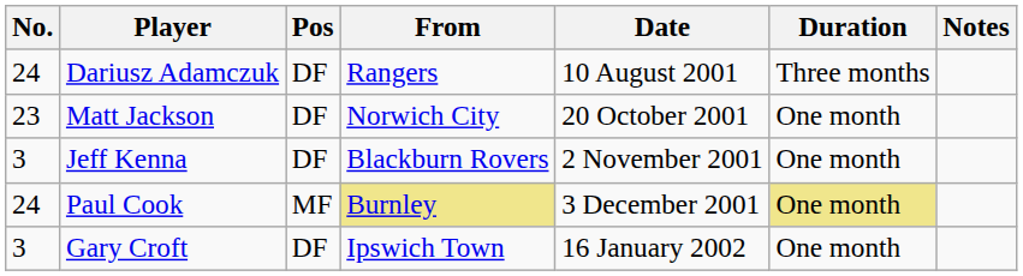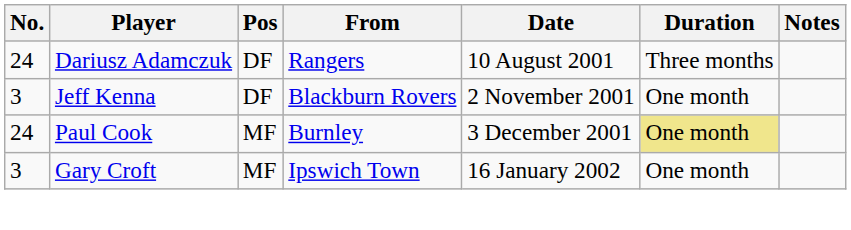 <table class="wikitable">
 <tr>
 <th>No.</th>
 <th>Player</th>
 <th>Pos</th>
 <th>From</th>
 <th>Date</th>
 <th>Duration</th>
 <th>Notes</th>
 </tr>
 <tr>
 <td>24</td>
 <td><a href='#'>Dariusz Adamczuk</a></td>
 <td>DF</td>
 <td><a href='#'>Rangers</a></td>
 <td>10 August 2001</td>
 <td>Three months</td>
 <td></td>
 </tr>
 <tr>
-<td>23</td>
-<td><a href='#'>Matt Jackson</a></td>
-<td>DF</td>
-<td><a href='#'>Norwich City</a></td>
-<td>20 October 2001</td>
-<td>One month</td>
-<td></td>
-</tr>
-<tr>
 <td>3</td>
 <td><a href='#'>Jeff Kenna</a></td>
 <td>DF</td>
 <td><a href='#'>Blackburn Rovers</a></td>
 <td>2 November 2001</td>
 <td>One month</td>
 <td></td>
 </tr>
 <tr>
 <td>24</td>
 <td><a href='#'>Paul Cook</a></td>
 <td>MF</td>
-<td style="background: khaki;"><a href='#'>Burnley</a></td>
+<td><a href='#'>Burnley</a></td>
 <td>3 December 2001</td>
 <td style="background: khaki;">One month</td>
 <td></td>
 </tr>
 <tr>
 <td>3</td>
 <td><a href='#'>Gary Croft</a></td>
-<td>DF</td>
+<td>MF</td>
 <td><a href='#'>Ipswich Town</a></td>
 <td>16 January 2002</td>
 <td>One month</td>
 <td></td>
 </tr>
 </table>
